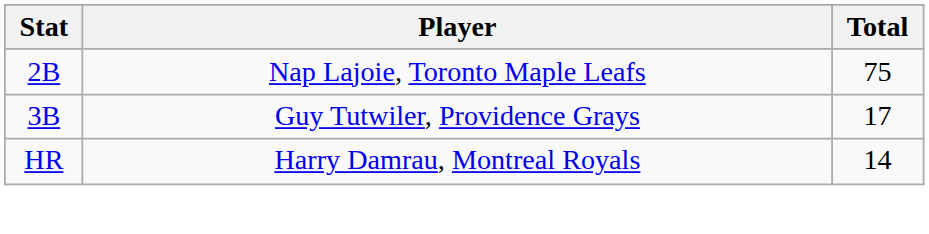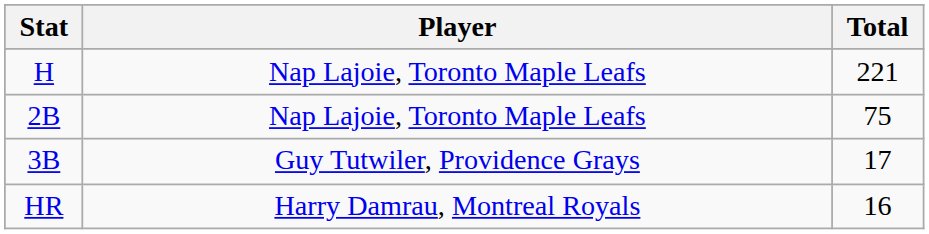 <table class="wikitable" width="33%" style="text-align:center;">
 <tr>
 <th width="5%">Stat</th>
 <th width="60%">Player</th>
 <th width="5%">Total</th>
+</tr>
+<tr>
+<td><a href='#'>H</a></td>
+<td><a href='#'>Nap Lajoie</a>, <a href='#'>Toronto Maple Leafs</a></td>
+<td>221</td>
 </tr>
 <tr>
 <td><a href='#'>2B</a></td>
 <td><a href='#'>Nap Lajoie</a>, <a href='#'>Toronto Maple Leafs</a></td>
 <td>75</td>
 </tr>
 <tr>
 <td><a href='#'>3B</a></td>
 <td><a href='#'>Guy Tutwiler</a>, <a href='#'>Providence Grays</a></td>
 <td>17</td>
 </tr>
 <tr>
 <td><a href='#'>HR</a></td>
 <td><a href='#'>Harry Damrau</a>, <a href='#'>Montreal Royals</a></td>
-<td>14</td>
+<td>16</td>
 </tr>
 </table>
